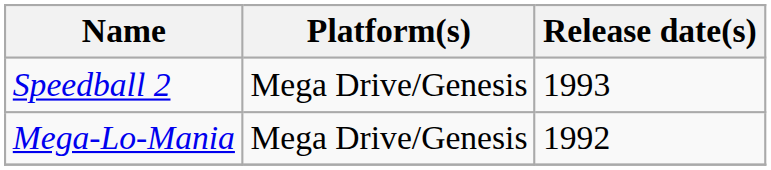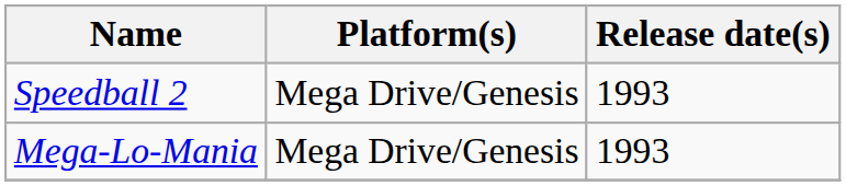 <table class="wikitable sortable">
 <tr>
 <th>Name</th>
 <th>Platform(s)</th>
 <th>Release date(s)</th>
 </tr>
 <tr>
 <td><em><a href='#'>Speedball 2</a></em></td>
 <td>Mega Drive/Genesis</td>
 <td>1993</td>
 </tr>
 <tr>
 <td><em><a href='#'>Mega-Lo-Mania</a></em></td>
 <td>Mega Drive/Genesis</td>
-<td>1992</td>
+<td>1993</td>
 </tr>
 <tr>
 </tr>
 </table>
